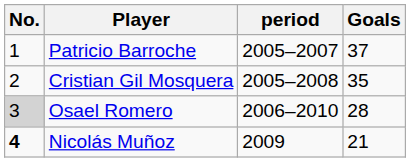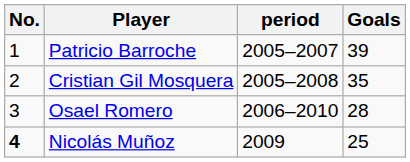 <table class="wikitable">
 <tr>
 <th>No.</th>
 <th>Player</th>
 <th>period</th>
 <th>Goals</th>
 </tr>
 <tr>
 <td>1</td>
 <td> <a href='#'>Patricio Barroche</a></td>
 <td>2005–2007</td>
-<td>37</td>
+<td>39</td>
 </tr>
 <tr>
 <td>2</td>
 <td> <a href='#'>Cristian Gil Mosquera</a></td>
 <td>2005–2008</td>
 <td>35</td>
 </tr>
 <tr>
-<td style="background: lightgrey;">3</td>
+<td>3</td>
 <td> <a href='#'>Osael Romero</a></td>
 <td>2006–2010</td>
 <td>28</td>
 </tr>
 <tr>
 <td><strong>4</strong></td>
 <td> <a href='#'>Nicolás Muñoz</a></td>
 <td>2009</td>
-<td>21</td>
+<td>25</td>
 </tr>
 </table>
